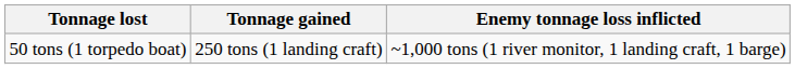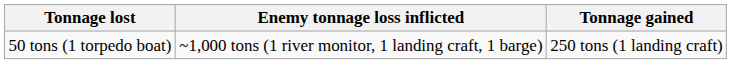 <table class="wikitable">
 <tr>
 <th>Tonnage lost</th>
+<th>Enemy tonnage loss inflicted</th>
 <th>Tonnage gained</th>
-<th>Enemy tonnage loss inflicted</th>
 </tr>
 <tr>
 <td>50 tons (1 torpedo boat)</td>
+<td>~1,000 tons (1 river monitor, 1 landing craft, 1 barge)</td>
 <td>250 tons (1 landing craft)</td>
-<td>~1,000 tons (1 river monitor, 1 landing craft, 1 barge)</td>
 </tr>
 </table>
